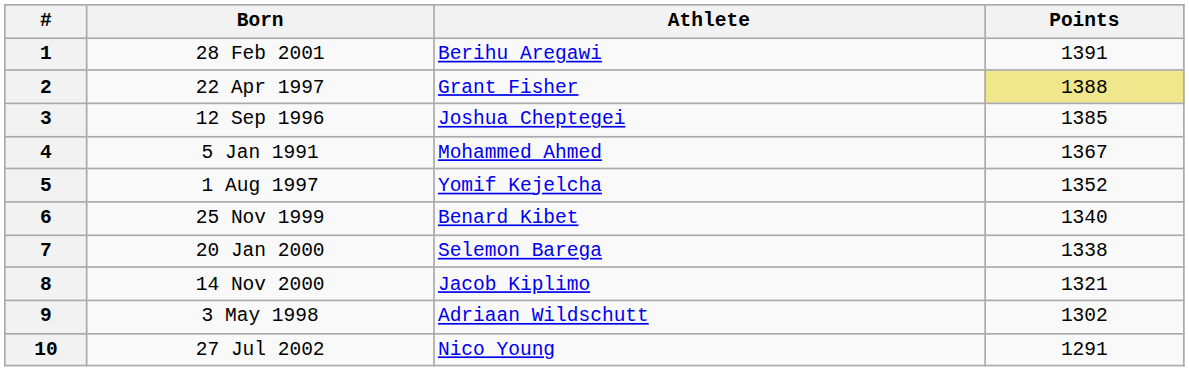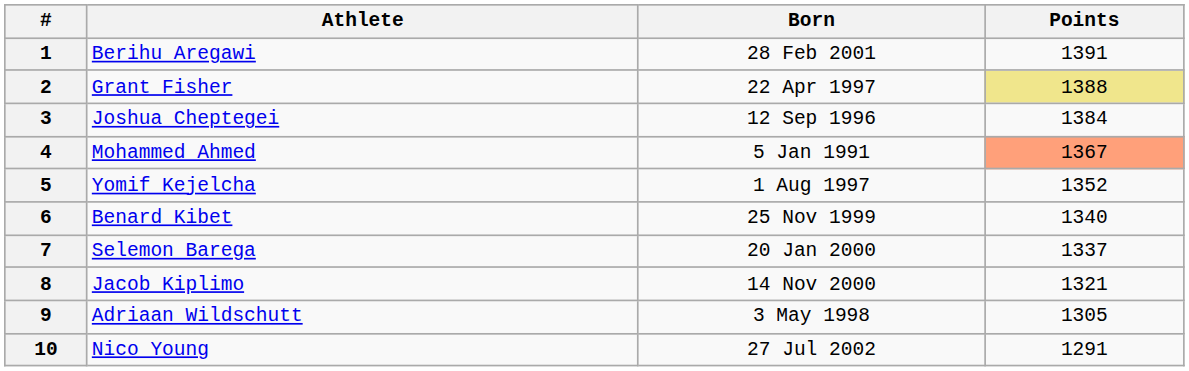 <table class="wikitable" width=80% style="font-size:90%; text-align:center;">
 <tr>
 <th>#</th>
+<th>Athlete</th>
 <th>Born</th>
-<th>Athlete</th>
 <th>Points</th>
 </tr>
 <tr>
 <th>1</th>
+<td align=left> <a href='#'>Berihu Aregawi</a></td>
 <td>28 Feb 2001</td>
-<td align=left> <a href='#'>Berihu Aregawi</a></td>
 <td>1391</td>
 </tr>
 <tr>
 <th>2</th>
+<td align=left> <a href='#'>Grant Fisher</a></td>
 <td>22 Apr 1997</td>
-<td align=left> <a href='#'>Grant Fisher</a></td>
 <td style="background: khaki;">1388</td>
 </tr>
 <tr>
 <th>3</th>
+<td align=left> <a href='#'>Joshua Cheptegei</a></td>
 <td>12 Sep 1996</td>
-<td align=left> <a href='#'>Joshua Cheptegei</a></td>
-<td>1385</td>
+<td>1384</td>
 </tr>
 <tr>
 <th>4</th>
+<td align=left> <a href='#'>Mohammed Ahmed</a></td>
 <td>5 Jan 1991</td>
-<td align=left> <a href='#'>Mohammed Ahmed</a></td>
-<td>1367</td>
+<td style="background: lightsalmon;">1367</td>
 </tr>
 <tr>
 <th>5</th>
+<td align=left> <a href='#'>Yomif Kejelcha</a></td>
 <td>1 Aug 1997</td>
-<td align=left> <a href='#'>Yomif Kejelcha</a></td>
 <td>1352</td>
 </tr>
 <tr>
 <th>6</th>
+<td align=left> <a href='#'>Benard Kibet</a></td>
 <td>25 Nov 1999</td>
-<td align=left> <a href='#'>Benard Kibet</a></td>
 <td>1340</td>
 </tr>
 <tr>
 <th>7</th>
+<td align=left> <a href='#'>Selemon Barega</a></td>
 <td>20 Jan 2000</td>
-<td align=left> <a href='#'>Selemon Barega</a></td>
-<td>1338</td>
+<td>1337</td>
 </tr>
 <tr>
 <th>8</th>
+<td align=left> <a href='#'>Jacob Kiplimo</a></td>
 <td>14 Nov 2000</td>
-<td align=left> <a href='#'>Jacob Kiplimo</a></td>
 <td>1321</td>
 </tr>
 <tr>
 <th>9</th>
+<td align=left> <a href='#'>Adriaan Wildschutt</a></td>
 <td>3 May 1998</td>
-<td align=left> <a href='#'>Adriaan Wildschutt</a></td>
-<td>1302</td>
+<td>1305</td>
 </tr>
 <tr>
 <th>10</th>
+<td align=left> <a href='#'>Nico Young</a></td>
 <td>27 Jul 2002</td>
-<td align=left> <a href='#'>Nico Young</a></td>
 <td>1291</td>
 </tr>
 </table>
